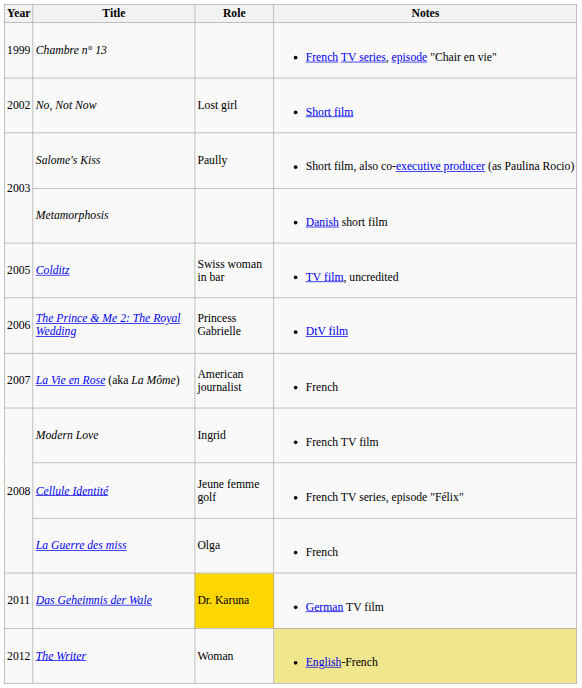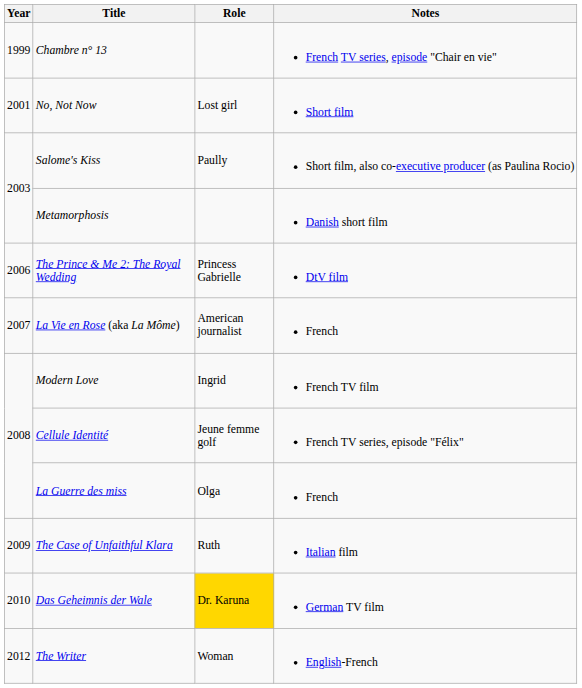 <table class="wikitable sortable">
 <tr>
 <th width="5">Year</th>
 <th width="214">Title</th>
 <th width="101">Role</th>
 <th>Notes</th>
 </tr>
 <tr>
 <td align="center">1999</td>
 <td><em>Chambre n° 13</em></td>
 <td></td>
 <td><br><ul><li><a href='#'>French</a> <a href='#'>TV series</a>, <a href='#'>episode</a> "Chair en vie"</li></ul></td>
 </tr>
 <tr>
-<td align="center">2002</td>
+<td align="center">2001</td>
 <td><em>No, Not Now</em></td>
 <td>Lost girl</td>
 <td><br><ul><li><a href='#'>Short film</a></li></ul></td>
 </tr>
 <tr>
 <td align="center" rowspan="2">2003</td>
 <td><em>Salome's Kiss</em></td>
 <td>Paully</td>
 <td><br><ul><li>Short film, also co-<a href='#'>executive producer</a> (as Paulina Rocio)</li></ul></td>
 </tr>
 <tr>
 <td><em>Metamorphosis</em></td>
 <td></td>
 <td><br><ul><li><a href='#'>Danish</a> short film</li></ul></td>
-</tr>
-<tr>
-<td align="center">2005</td>
-<td><em><a href='#'>Colditz</a></em></td>
-<td>Swiss woman in bar</td>
-<td><br><ul><li><a href='#'>TV film</a>, uncredited</li></ul></td>
 </tr>
 <tr>
 <td align="center">2006</td>
 <td><em><a href='#'>The Prince & Me 2: The Royal Wedding</a></em></td>
 <td>Princess Gabrielle</td>
 <td><br><ul><li><a href='#'>DtV film</a></li></ul></td>
 </tr>
 <tr>
 <td align="center">2007</td>
 <td><em><a href='#'>La Vie en Rose</a></em> (aka <em>La Môme</em>)</td>
 <td>American journalist</td>
 <td><br><ul><li>French</li></ul></td>
 </tr>
 <tr>
 <td align="center" rowspan="3">2008</td>
 <td><em>Modern Love</em></td>
 <td>Ingrid</td>
 <td><br><ul><li>French TV film</li></ul></td>
 </tr>
 <tr>
 <td><em><a href='#'>Cellule Identité</a></em></td>
 <td>Jeune femme golf</td>
 <td><br><ul><li>French TV series, episode "Félix"</li></ul></td>
 </tr>
 <tr>
 <td><em><a href='#'>La Guerre des miss</a></em></td>
 <td>Olga</td>
 <td><br><ul><li>French</li></ul></td>
 </tr>
 <tr>
-<td align="center">2011</td>
+<td align="center">2009</td>
+<td><em><a href='#'>The Case of Unfaithful Klara</a></em></td>
+<td>Ruth</td>
+<td><br><ul><li><a href='#'>Italian</a> film</li></ul></td>
+</tr>
+<tr>
+<td align="center">2010</td>
 <td><em><a href='#'>Das Geheimnis der Wale</a></em></td>
 <td style="background: gold;">Dr. Karuna</td>
 <td><br><ul><li><a href='#'>German</a> TV film</li></ul></td>
 </tr>
 <tr>
 <td align="center">2012</td>
 <td><em><a href='#'>The Writer</a></em></td>
 <td>Woman</td>
-<td style="background: khaki;"><br><ul><li><a href='#'>English</a>-French</li></ul></td>
+<td><br><ul><li><a href='#'>English</a>-French</li></ul></td>
 </tr>
 </table>
